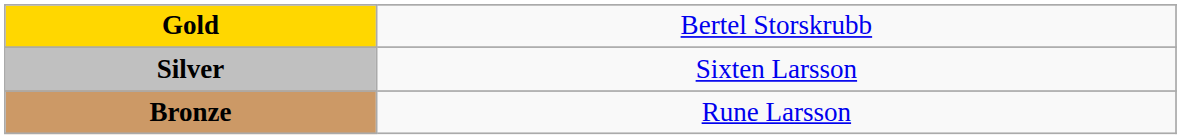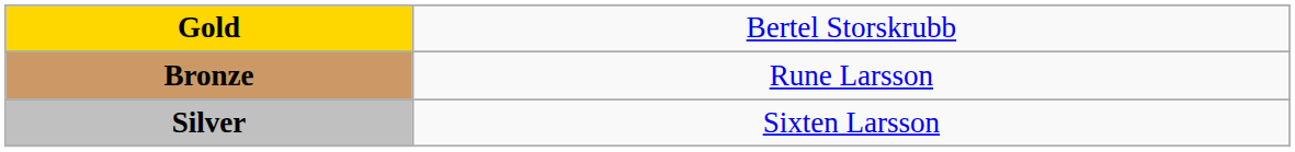 <table class="wikitable" style="text-align:center; " width="35%">
 <tr>
 <td bgcolor="gold"><strong>Gold</strong></td>
 <td><a href='#'>Bertel Storskrubb</a><br>  <small><em></em></small></td>
 </tr>
 <tr>
+<td bgcolor="CC9966"><strong>Bronze</strong></td>
+<td><a href='#'>Rune Larsson</a><br>  <small><em></em></small></td>
+</tr>
+<tr>
 <td bgcolor="silver"><strong>Silver</strong></td>
 <td><a href='#'>Sixten Larsson</a><br>  <small><em></em></small></td>
 </tr>
-<tr>
-<td bgcolor="CC9966"><strong>Bronze</strong></td>
-<td><a href='#'>Rune Larsson</a><br>  <small><em></em></small></td>
-</tr>
 </table>
